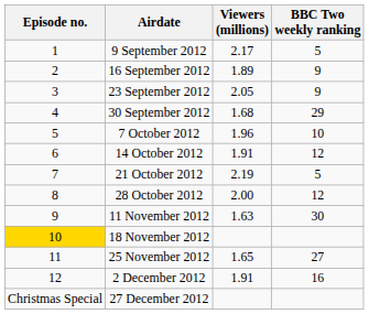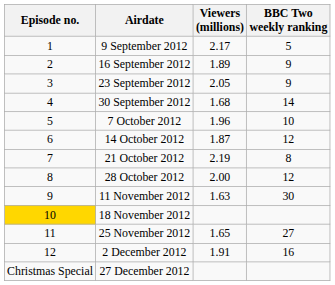 <table class="wikitable" style="text-align:center;">
 <tr>
 <th>Episode no.</th>
 <th>Airdate</th>
 <th>Viewers<br>(millions)</th>
 <th>BBC Two<br>weekly ranking</th>
 </tr>
 <tr>
 <td>1</td>
 <td>9 September 2012</td>
 <td>2.17</td>
 <td>5</td>
 </tr>
 <tr>
 <td>2</td>
 <td>16 September 2012</td>
 <td>1.89</td>
 <td>9</td>
 </tr>
 <tr>
 <td>3</td>
 <td>23 September 2012</td>
 <td>2.05</td>
 <td>9</td>
 </tr>
 <tr>
 <td>4</td>
 <td>30 September 2012</td>
 <td>1.68</td>
-<td>29</td>
+<td>14</td>
 </tr>
 <tr>
 <td>5</td>
 <td>7 October 2012</td>
 <td>1.96</td>
 <td>10</td>
 </tr>
 <tr>
 <td>6</td>
 <td>14 October 2012</td>
-<td>1.91</td>
+<td>1.87</td>
 <td>12</td>
 </tr>
 <tr>
 <td>7</td>
 <td>21 October 2012</td>
 <td>2.19</td>
-<td>5</td>
+<td>8</td>
 </tr>
 <tr>
 <td>8</td>
 <td>28 October 2012</td>
 <td>2.00</td>
 <td>12</td>
 </tr>
 <tr>
 <td>9</td>
 <td>11 November 2012</td>
 <td>1.63</td>
 <td>30</td>
 </tr>
 <tr>
 <td style="background: gold;">10</td>
 <td>18 November 2012</td>
 <td></td>
 <td></td>
 </tr>
 <tr>
 <td>11</td>
 <td>25 November 2012</td>
 <td>1.65</td>
 <td>27</td>
 </tr>
 <tr>
 <td>12</td>
 <td>2 December 2012</td>
 <td>1.91</td>
 <td>16</td>
 </tr>
 <tr>
 <td>Christmas Special</td>
 <td>27 December 2012</td>
 <td></td>
 <td></td>
 </tr>
 </table>
